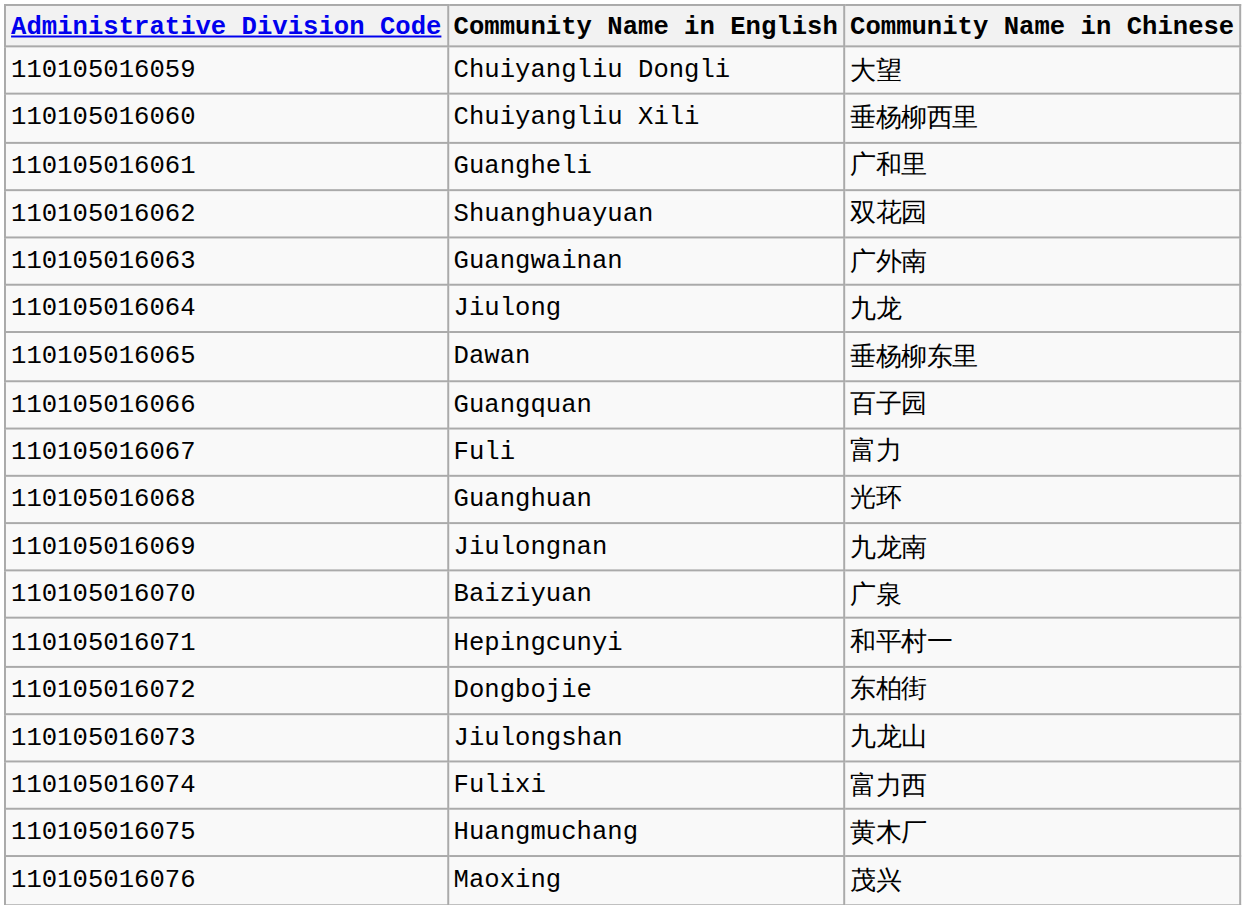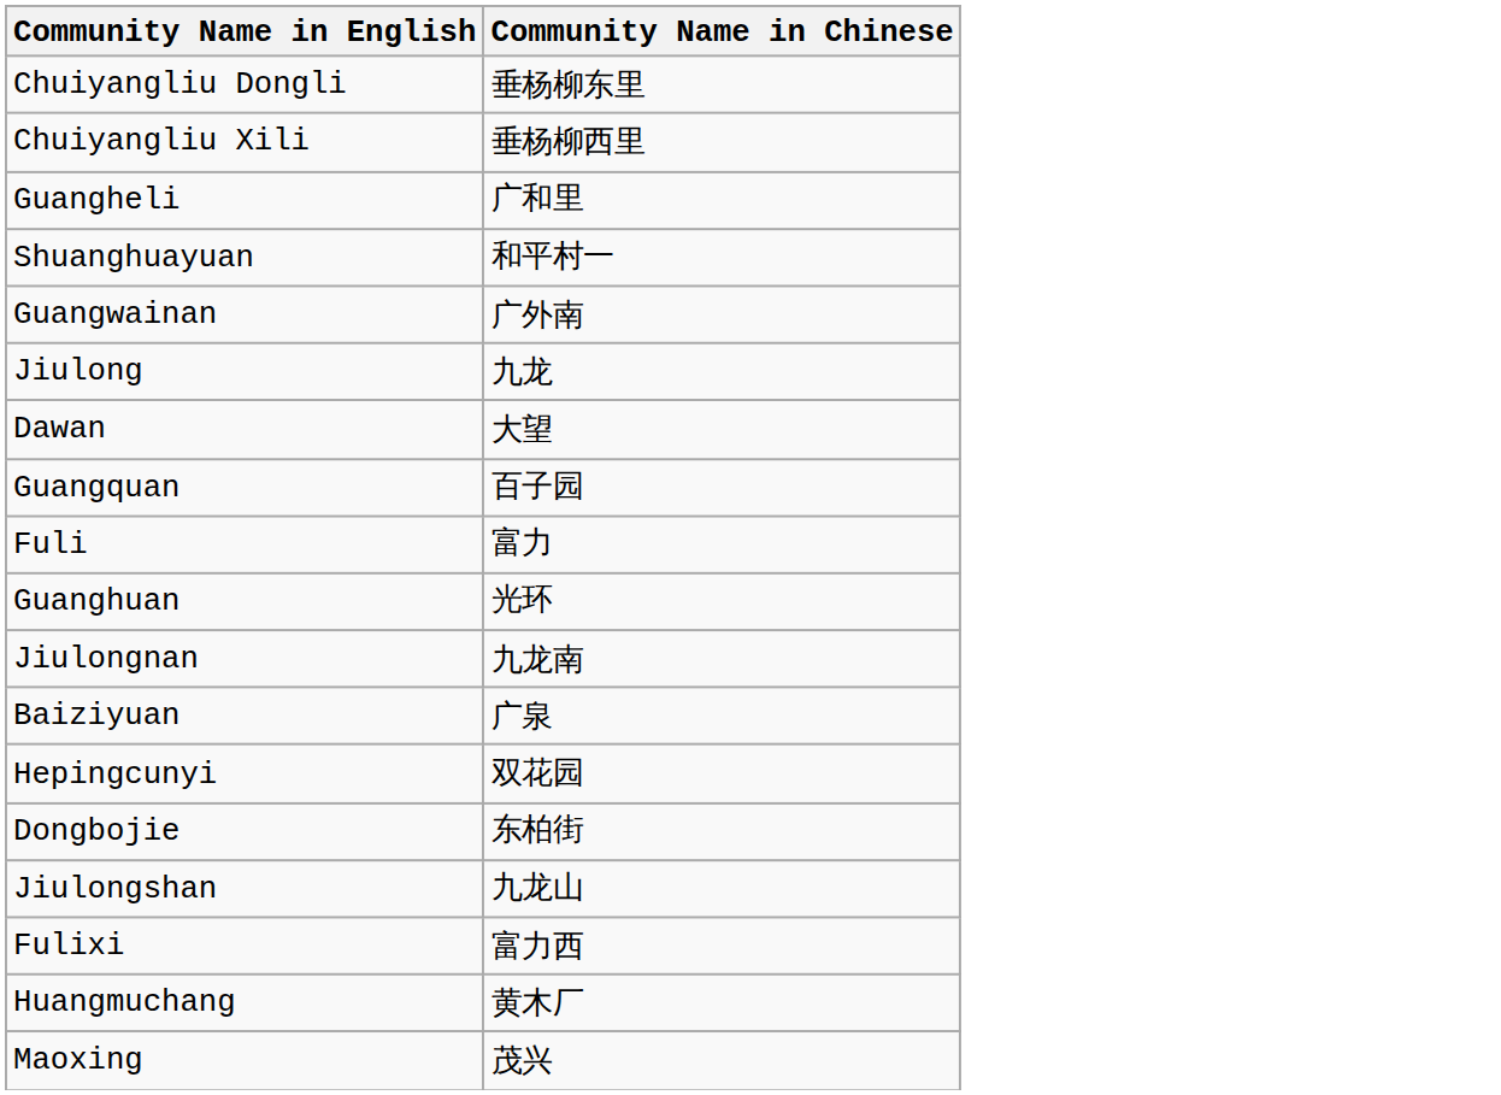 <table class="wikitable sortable">
 <tr>
-<th><a href='#'>Administrative Division Code</a></th>
 <th>Community Name in English</th>
 <th>Community Name in Chinese</th>
 </tr>
 <tr>
-<td>110105016059</td>
 <td>Chuiyangliu Dongli</td>
-<td>大望</td>
+<td>垂杨柳东里</td>
 </tr>
 <tr>
-<td>110105016060</td>
 <td>Chuiyangliu Xili</td>
 <td>垂杨柳西里</td>
 </tr>
 <tr>
-<td>110105016061</td>
 <td>Guangheli</td>
 <td>广和里</td>
 </tr>
 <tr>
-<td>110105016062</td>
 <td>Shuanghuayuan</td>
-<td>双花园</td>
+<td>和平村一</td>
 </tr>
 <tr>
-<td>110105016063</td>
 <td>Guangwainan</td>
 <td>广外南</td>
 </tr>
 <tr>
-<td>110105016064</td>
 <td>Jiulong</td>
 <td>九龙</td>
 </tr>
 <tr>
-<td>110105016065</td>
 <td>Dawan</td>
-<td>垂杨柳东里</td>
+<td>大望</td>
 </tr>
 <tr>
-<td>110105016066</td>
 <td>Guangquan</td>
 <td>百子园</td>
 </tr>
 <tr>
-<td>110105016067</td>
 <td>Fuli</td>
 <td>富力</td>
 </tr>
 <tr>
-<td>110105016068</td>
 <td>Guanghuan</td>
 <td>光环</td>
 </tr>
 <tr>
-<td>110105016069</td>
 <td>Jiulongnan</td>
 <td>九龙南</td>
 </tr>
 <tr>
-<td>110105016070</td>
 <td>Baiziyuan</td>
 <td>广泉</td>
 </tr>
 <tr>
-<td>110105016071</td>
 <td>Hepingcunyi</td>
-<td>和平村一</td>
+<td>双花园</td>
 </tr>
 <tr>
-<td>110105016072</td>
 <td>Dongbojie</td>
 <td>东柏街</td>
 </tr>
 <tr>
-<td>110105016073</td>
 <td>Jiulongshan</td>
 <td>九龙山</td>
 </tr>
 <tr>
-<td>110105016074</td>
 <td>Fulixi</td>
 <td>富力西</td>
 </tr>
 <tr>
-<td>110105016075</td>
 <td>Huangmuchang</td>
 <td>黄木厂</td>
 </tr>
 <tr>
-<td>110105016076</td>
 <td>Maoxing</td>
 <td>茂兴</td>
 </tr>
 </table>
